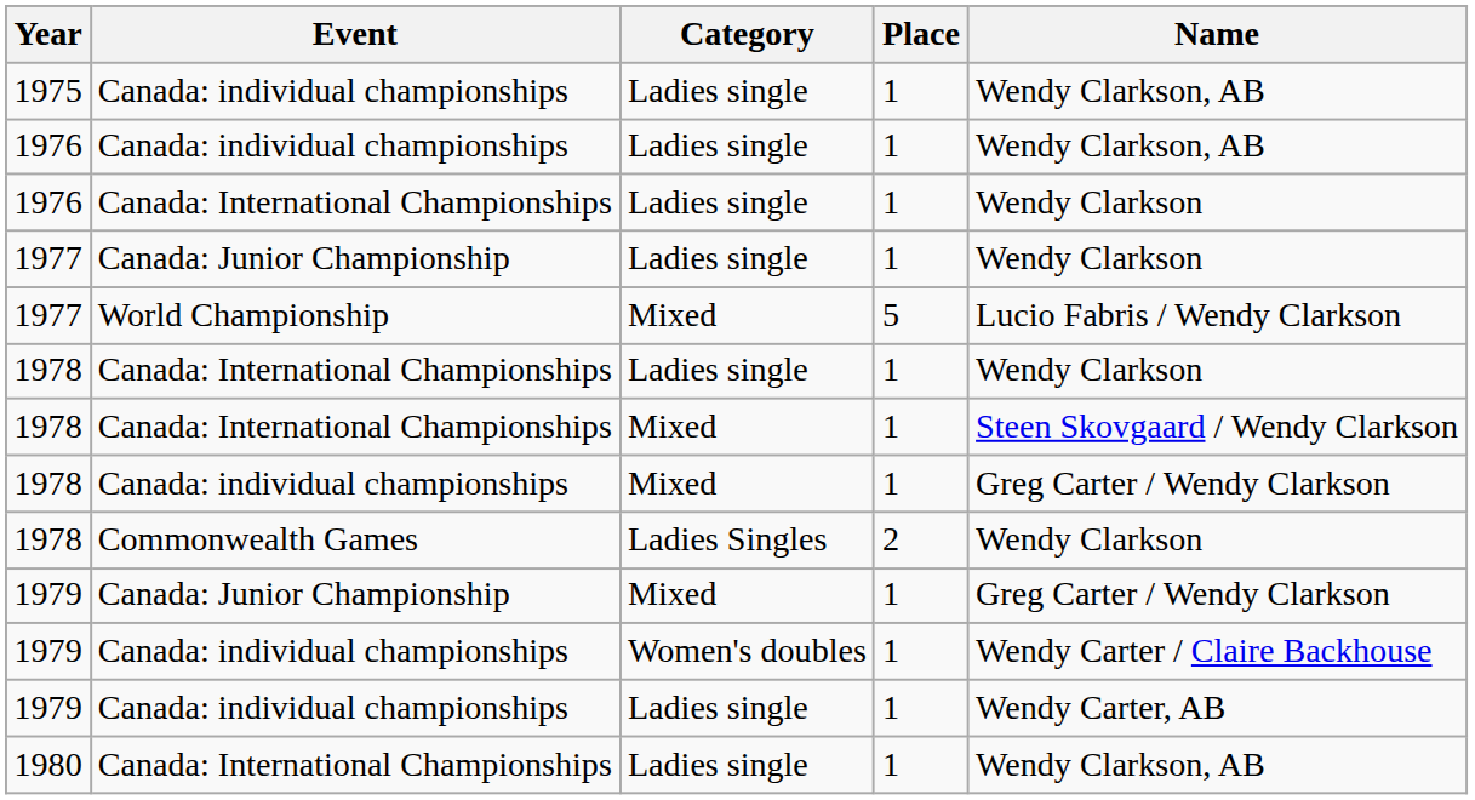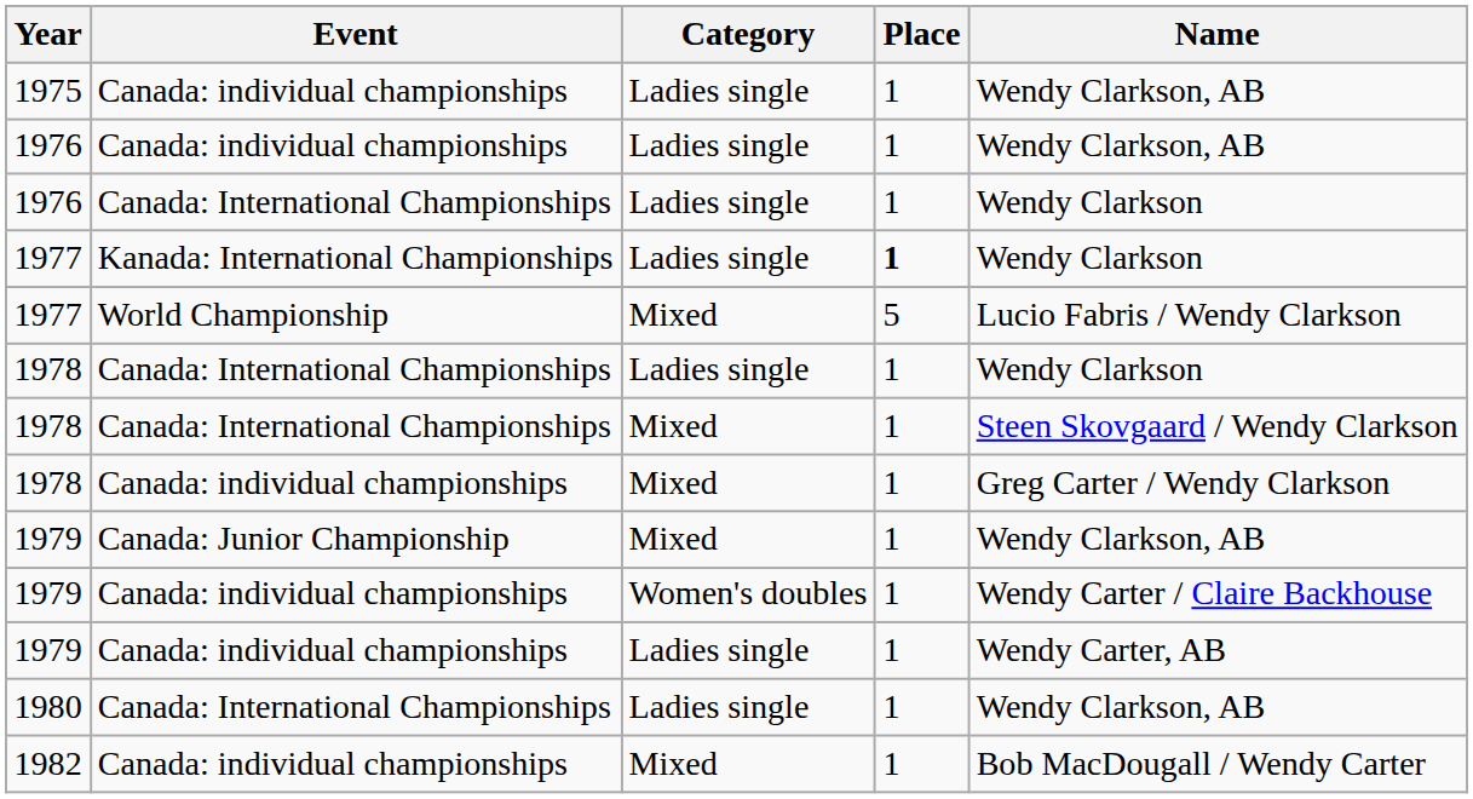 <table class=wikitable style=font-size:90%;>
 <tr>
 <th>Year</th>
 <th>Event</th>
 <th>Category</th>
 <th>Place</th>
 <th>Name</th>
 </tr>
 <tr>
 <td>1975</td>
 <td>Canada: individual championships</td>
 <td>Ladies single</td>
 <td>1</td>
 <td>Wendy Clarkson, AB</td>
 </tr>
 <tr>
 <td>1976</td>
 <td>Canada: individual championships</td>
 <td>Ladies single</td>
 <td>1</td>
 <td>Wendy Clarkson, AB</td>
 </tr>
 <tr>
 <td>1976</td>
 <td>Canada: International Championships</td>
 <td>Ladies single</td>
 <td>1</td>
 <td>Wendy Clarkson</td>
 </tr>
 <tr>
 <td>1977</td>
-<td>Canada: Junior Championship</td>
+<td>Kanada: International Championships</td>
 <td>Ladies single</td>
-<td>1</td>
+<td><strong>1</strong></td>
 <td>Wendy Clarkson</td>
 </tr>
 <tr>
 <td>1977</td>
 <td>World Championship</td>
 <td>Mixed</td>
 <td>5</td>
 <td>Lucio Fabris / Wendy Clarkson</td>
 </tr>
 <tr>
 <td>1978</td>
 <td>Canada: International Championships</td>
 <td>Ladies single</td>
 <td>1</td>
 <td>Wendy Clarkson</td>
 </tr>
 <tr>
 <td>1978</td>
 <td>Canada: International Championships</td>
 <td>Mixed</td>
 <td>1</td>
 <td><a href='#'>Steen Skovgaard</a> / Wendy Clarkson</td>
 </tr>
 <tr>
 <td>1978</td>
 <td>Canada: individual championships</td>
 <td>Mixed</td>
 <td>1</td>
 <td>Greg Carter / Wendy Clarkson</td>
 </tr>
 <tr>
-<td>1978</td>
-<td>Commonwealth Games</td>
-<td>Ladies Singles</td>
-<td>2</td>
-<td>Wendy Clarkson</td>
-</tr>
-<tr>
 <td>1979</td>
 <td>Canada: Junior Championship</td>
 <td>Mixed</td>
 <td>1</td>
-<td>Greg Carter / Wendy Clarkson</td>
+<td>Wendy Clarkson, AB</td>
 </tr>
 <tr>
 <td>1979</td>
 <td>Canada: individual championships</td>
 <td>Women's doubles</td>
 <td>1</td>
 <td>Wendy Carter / <a href='#'>Claire Backhouse</a></td>
 </tr>
 <tr>
 <td>1979</td>
 <td>Canada: individual championships</td>
 <td>Ladies single</td>
 <td>1</td>
 <td>Wendy Carter, AB</td>
 </tr>
 <tr>
 <td>1980</td>
 <td>Canada: International Championships</td>
 <td>Ladies single</td>
 <td>1</td>
 <td>Wendy Clarkson, AB</td>
 </tr>
+<tr>
+<td>1982</td>
+<td>Canada: individual championships</td>
+<td>Mixed</td>
+<td>1</td>
+<td>Bob MacDougall / Wendy Carter</td>
+</tr>
 </table>
